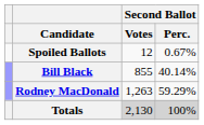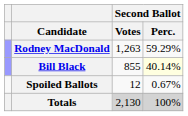 <table class="wikitable">
 <tr>
 <th width="3"></th>
 <th></th>
 <th colspan="2">Second Ballot</th>
 </tr>
 <tr>
 <th width="3"></th>
 <th>Candidate</th>
 <th>Votes</th>
 <th>Perc.</th>
 </tr>
 <tr>
-<td></td>
-<th>Spoiled Ballots</th>
-<td align="right">12</td>
-<td align="right">0.67%</td>
+<td bgcolor="#9999FF"></td>
+<th><a href='#'>Rodney MacDonald</a></th>
+<td align="right">1,263</td>
+<td align="right">59.29%</td>
 </tr>
 <tr>
 <td bgcolor="#9999FF"></td>
 <th><a href='#'>Bill Black</a></th>
 <td align="right">855</td>
-<td align="right">40.14%</td>
+<td align="right" style="background: lightyellow;">40.14%</td>
 </tr>
 <tr>
-<td bgcolor="#9999FF"></td>
-<th><a href='#'>Rodney MacDonald</a></th>
-<td align="right">1,263</td>
-<td align="right">59.29%</td>
+<td></td>
+<th>Spoiled Ballots</th>
+<td align="right">12</td>
+<td align="right">0.67%</td>
 </tr>
 <tr bgcolor=lightgrey>
 <th></th>
 <th>Totals</th>
 <td align="right">2,130</td>
 <td align="right">100%</td>
 </tr>
 </table>
